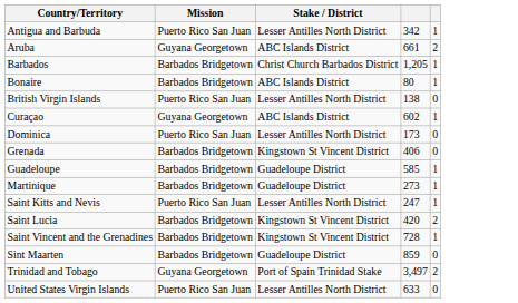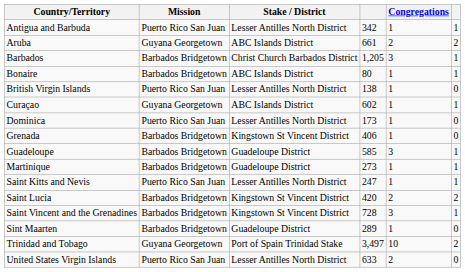 <table class="wikitable sortable defaultright col1left col2center col3center">
 <tr>
 <th>Country/Territory</th>
 <th>Mission</th>
 <th>Stake / District</th>
 <th></th>
+<th><a href='#'>Congregations</a></th>
 <th></th>
 </tr>
 <tr>
 <td> Antigua and Barbuda</td>
 <td>Puerto Rico San Juan</td>
 <td>Lesser Antilles North District</td>
 <td>342</td>
 <td>1</td>
+<td>1</td>
 </tr>
 <tr>
 <td> Aruba</td>
 <td>Guyana Georgetown</td>
 <td>ABC Islands District</td>
 <td>661</td>
 <td>2</td>
+<td>2</td>
 </tr>
 <tr>
 <td> Barbados</td>
 <td>Barbados Bridgetown</td>
 <td>Christ Church Barbados District</td>
 <td>1,205</td>
+<td>3</td>
 <td>1</td>
 </tr>
 <tr>
 <td> Bonaire</td>
 <td>Barbados Bridgetown</td>
 <td>ABC Islands District</td>
 <td>80</td>
 <td>1</td>
+<td>1</td>
 </tr>
 <tr>
 <td> British Virgin Islands</td>
 <td>Puerto Rico San Juan</td>
 <td>Lesser Antilles North District</td>
 <td>138</td>
+<td>1</td>
 <td>0</td>
 </tr>
 <tr>
 <td> Curaçao</td>
 <td>Guyana Georgetown</td>
 <td>ABC Islands District</td>
 <td>602</td>
 <td>1</td>
+<td>1</td>
 </tr>
 <tr>
 <td> Dominica</td>
 <td>Puerto Rico San Juan</td>
 <td>Lesser Antilles North District</td>
 <td>173</td>
+<td>1</td>
 <td>0</td>
 </tr>
 <tr>
 <td> Grenada</td>
 <td>Barbados Bridgetown</td>
 <td>Kingstown St Vincent District</td>
 <td>406</td>
+<td>1</td>
 <td>0</td>
 </tr>
 <tr>
 <td> Guadeloupe</td>
 <td>Barbados Bridgetown</td>
 <td>Guadeloupe District</td>
 <td>585</td>
+<td>3</td>
 <td>1</td>
 </tr>
 <tr>
 <td> Martinique</td>
 <td>Barbados Bridgetown</td>
 <td>Guadeloupe District</td>
 <td>273</td>
 <td>1</td>
+<td>1</td>
 </tr>
 <tr>
 <td> Saint Kitts and Nevis</td>
 <td>Puerto Rico San Juan</td>
 <td>Lesser Antilles North District</td>
 <td>247</td>
+<td>1</td>
 <td>1</td>
 </tr>
 <tr>
 <td> Saint Lucia</td>
 <td>Barbados Bridgetown</td>
 <td>Kingstown St Vincent District</td>
 <td>420</td>
 <td>2</td>
+<td>2</td>
 </tr>
 <tr>
 <td> Saint Vincent and the Grenadines</td>
 <td>Barbados Bridgetown</td>
 <td>Kingstown St Vincent District</td>
 <td>728</td>
+<td>3</td>
 <td>1</td>
 </tr>
 <tr>
 <td> Sint Maarten</td>
 <td>Barbados Bridgetown</td>
 <td>Guadeloupe District</td>
-<td>859</td>
+<td>289</td>
+<td>1</td>
 <td>0</td>
 </tr>
 <tr>
 <td> Trinidad and Tobago</td>
 <td>Guyana Georgetown</td>
 <td>Port of Spain Trinidad Stake</td>
 <td>3,497</td>
+<td>10</td>
 <td>2</td>
 </tr>
 <tr>
 <td> United States Virgin Islands</td>
 <td>Puerto Rico San Juan</td>
 <td>Lesser Antilles North District</td>
 <td>633</td>
+<td>2</td>
 <td>0</td>
 </tr>
 </table>
